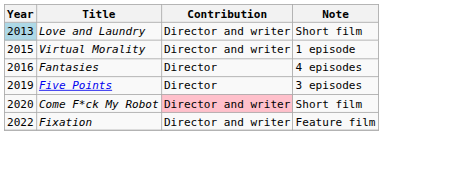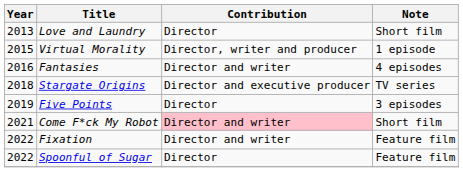 <table class="wikitable sortable">
 <tr>
 <th>Year</th>
 <th>Title</th>
 <th>Contribution</th>
 <th>Note</th>
 </tr>
 <tr>
-<td style="background: lightblue;">2013</td>
+<td>2013</td>
 <td><em>Love and Laundry</em></td>
-<td>Director and writer</td>
+<td>Director</td>
 <td>Short film</td>
 </tr>
 <tr>
 <td>2015</td>
 <td><em>Virtual Morality</em></td>
-<td>Director and writer</td>
+<td>Director, writer and producer</td>
 <td>1 episode</td>
 </tr>
 <tr>
 <td>2016</td>
 <td><em>Fantasies</em></td>
-<td>Director</td>
+<td>Director and writer</td>
 <td>4 episodes</td>
+</tr>
+<tr>
+<td>2018</td>
+<td><em><a href='#'>Stargate Origins</a></em></td>
+<td>Director and executive producer</td>
+<td>TV series</td>
 </tr>
 <tr>
 <td>2019</td>
 <td><em><a href='#'>Five Points</a></em></td>
 <td>Director</td>
 <td>3 episodes</td>
 </tr>
 <tr>
-<td>2020</td>
+<td>2021</td>
 <td><em>Come F*ck My Robot</em></td>
 <td style="background: pink;">Director and writer</td>
 <td>Short film</td>
 </tr>
 <tr>
 <td>2022</td>
 <td><em>Fixation</em></td>
 <td>Director and writer</td>
 <td>Feature film</td>
 </tr>
 <tr>
+<td>2022</td>
+<td><em><a href='#'>Spoonful of Sugar</a></em></td>
+<td>Director</td>
+<td>Feature film</td>
+</tr>
+<tr>
 </tr>
 </table>
